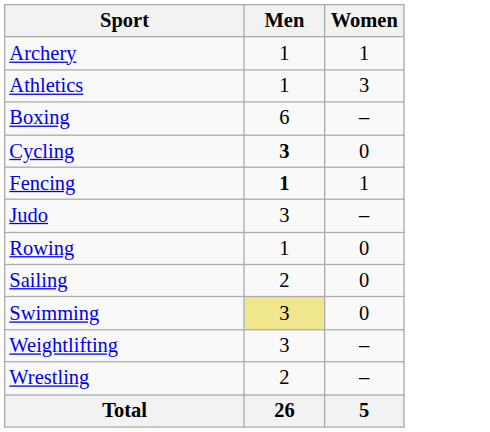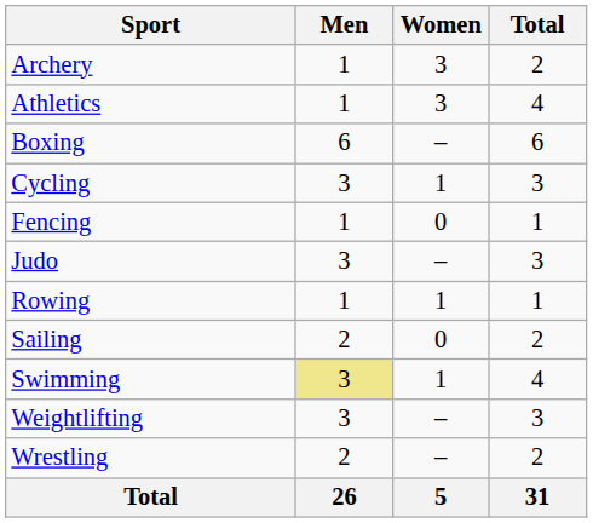 <table class="wikitable sortable" style="text-align:center;">
 <tr>
 <th width=180>Sport</th>
 <th width=55>Men</th>
 <th width=55>Women</th>
+<th width=55>Total</th>
 </tr>
 <tr>
 <td align=left><a href='#'>Archery</a></td>
 <td>1</td>
-<td>1</td>
+<td>3</td>
+<td>2</td>
 </tr>
 <tr>
 <td align=left><a href='#'>Athletics</a></td>
 <td>1</td>
 <td>3</td>
+<td>4</td>
 </tr>
 <tr>
 <td align=left><a href='#'>Boxing</a></td>
 <td>6</td>
 <td>–</td>
+<td>6</td>
 </tr>
 <tr>
 <td align=left><a href='#'>Cycling</a></td>
-<td><strong>3</strong></td>
-<td>0</td>
+<td>3</td>
+<td>1</td>
+<td>3</td>
 </tr>
 <tr>
 <td align=left><a href='#'>Fencing</a></td>
-<td><strong>1</strong></td>
+<td>1</td>
+<td>0</td>
 <td>1</td>
 </tr>
 <tr>
 <td align=left><a href='#'>Judo</a></td>
 <td>3</td>
 <td>–</td>
+<td>3</td>
 </tr>
 <tr>
 <td align=left><a href='#'>Rowing</a></td>
 <td>1</td>
-<td>0</td>
+<td>1</td>
+<td>1</td>
 </tr>
 <tr>
 <td align=left><a href='#'>Sailing</a></td>
 <td>2</td>
 <td>0</td>
+<td>2</td>
 </tr>
 <tr>
 <td align=left><a href='#'>Swimming</a></td>
 <td style="background: khaki;">3</td>
-<td>0</td>
+<td>1</td>
+<td>4</td>
 </tr>
 <tr>
 <td align=left><a href='#'>Weightlifting</a></td>
 <td>3</td>
 <td>–</td>
+<td>3</td>
 </tr>
 <tr>
 <td align=left><a href='#'>Wrestling</a></td>
 <td>2</td>
 <td>–</td>
+<td>2</td>
 </tr>
 <tr>
 <th>Total</th>
 <th>26</th>
 <th>5</th>
+<th>31</th>
 </tr>
 </table>
